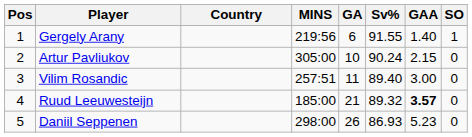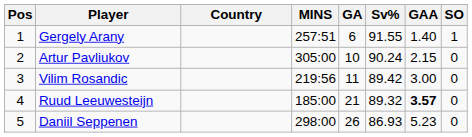 <table class="wikitable sortable" style="text-align: center;">
 <tr>
 <th width=30>Pos</th>
 <th width=165>Player</th>
 <th width=125>Country</th>
 <th width=20>MINS</th>
 <th width=20>GA</th>
 <th width=20>Sv%</th>
 <th width=20>GAA</th>
 <th width=20>SO</th>
 </tr>
 <tr>
 <td>1</td>
 <td align=left><a href='#'>Gergely Arany</a></td>
 <td align=left></td>
-<td>219:56</td>
+<td>257:51</td>
 <td>6</td>
 <td>91.55</td>
 <td>1.40</td>
 <td>1</td>
 </tr>
 <tr>
 <td>2</td>
 <td align=left><a href='#'>Artur Pavliukov</a></td>
 <td align=left></td>
 <td>305:00</td>
 <td>10</td>
 <td>90.24</td>
 <td>2.15</td>
 <td>0</td>
 </tr>
 <tr>
 <td>3</td>
 <td align=left><a href='#'>Vilim Rosandic</a></td>
 <td align=left></td>
-<td>257:51</td>
+<td>219:56</td>
 <td>11</td>
-<td>89.40</td>
+<td>89.42</td>
 <td>3.00</td>
 <td>0</td>
 </tr>
 <tr>
 <td>4</td>
 <td align=left><a href='#'>Ruud Leeuwesteijn</a></td>
 <td align=left></td>
 <td>185:00</td>
 <td>21</td>
 <td>89.32</td>
 <td><strong>3.57</strong></td>
 <td>0</td>
 </tr>
 <tr>
 <td>5</td>
 <td align=left><a href='#'>Daniil Seppenen</a></td>
 <td align=left></td>
 <td>298:00</td>
 <td>26</td>
 <td>86.93</td>
 <td>5.23</td>
 <td>0</td>
 </tr>
 </table>
